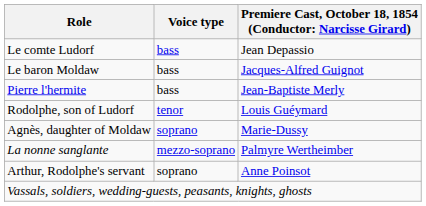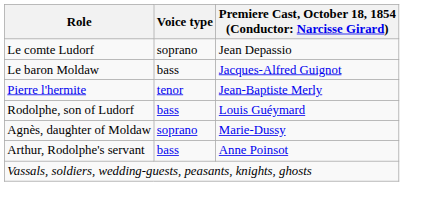 <table class="wikitable">
 <tr>
 <th>Role</th>
 <th>Voice type</th>
 <th>Premiere Cast, October 18, 1854<br>(Conductor: <a href='#'>Narcisse Girard</a>)</th>
 </tr>
 <tr>
 <td>Le comte Ludorf</td>
-<td><a href='#'>bass</a></td>
+<td>soprano</td>
 <td>Jean Depassio</td>
 </tr>
 <tr>
 <td>Le baron Moldaw</td>
 <td>bass</td>
 <td><a href='#'>Jacques-Alfred Guignot</a></td>
 </tr>
 <tr>
 <td><a href='#'>Pierre l'hermite</a></td>
-<td>bass</td>
+<td><a href='#'>tenor</a></td>
 <td><a href='#'>Jean-Baptiste Merly</a></td>
 </tr>
 <tr>
 <td>Rodolphe, son of Ludorf</td>
-<td><a href='#'>tenor</a></td>
+<td><a href='#'>bass</a></td>
 <td><a href='#'>Louis Guéymard</a></td>
 </tr>
 <tr>
 <td>Agnès, daughter of Moldaw</td>
 <td><a href='#'>soprano</a></td>
 <td><a href='#'>Marie-Dussy</a></td>
 </tr>
 <tr>
-<td><em>La nonne sanglante</em></td>
-<td><a href='#'>mezzo-soprano</a></td>
-<td><a href='#'>Palmyre Wertheimber</a></td>
-</tr>
-<tr>
 <td>Arthur, Rodolphe's servant</td>
-<td>soprano</td>
+<td><a href='#'>bass</a></td>
 <td><a href='#'>Anne Poinsot</a></td>
 </tr>
 <tr>
 <td colspan="3"><em>Vassals, soldiers, wedding-guests, peasants, knights, ghosts</em></td>
 </tr>
 </table>
